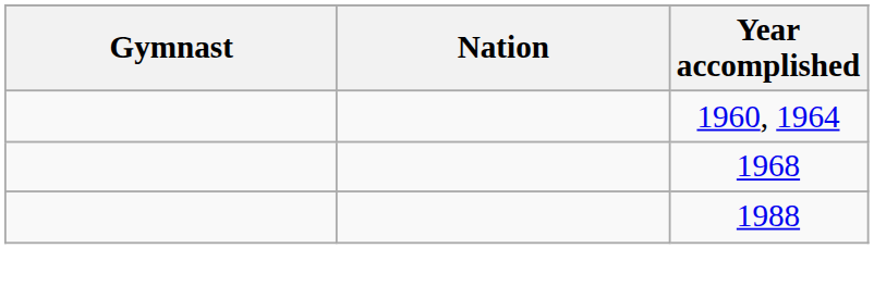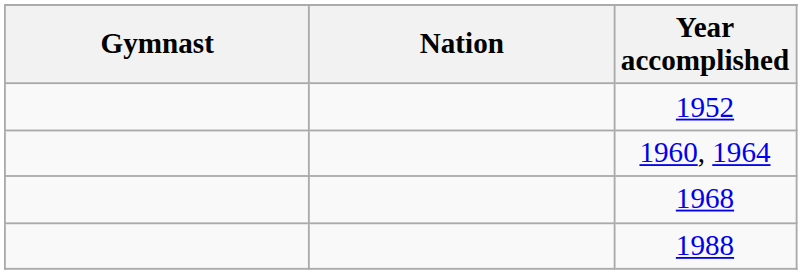 <table class="wikitable sortable" style="text-align:center;">
 <tr>
 </tr>
 <tr>
 <th style="width:10.0em;">Gymnast</th>
 <th style="width:10.0em;">Nation</th>
 <th style="width:4.0em;">Year accomplished</th>
+</tr>
+<tr>
+<td style="text-align:left"></td>
+<td style="text-align:left"></td>
+<td><a href='#'>1952</a></td>
 </tr>
 <tr>
 <td style="text-align:left"></td>
 <td style="text-align:left"></td>
 <td><a href='#'>1960</a>, <a href='#'>1964</a></td>
 </tr>
 <tr>
 <td style="text-align:left"></td>
 <td style="text-align:left"></td>
 <td><a href='#'>1968</a></td>
 </tr>
 <tr>
 <td style="text-align:left"></td>
 <td style="text-align:left"></td>
 <td><a href='#'>1988</a></td>
 </tr>
 </table>
